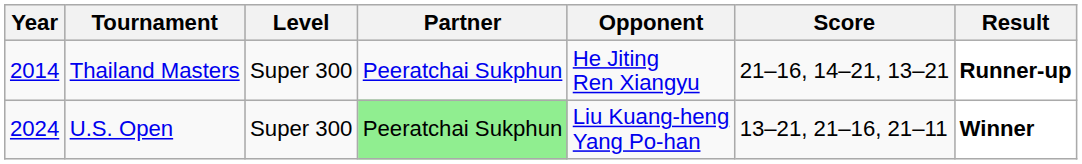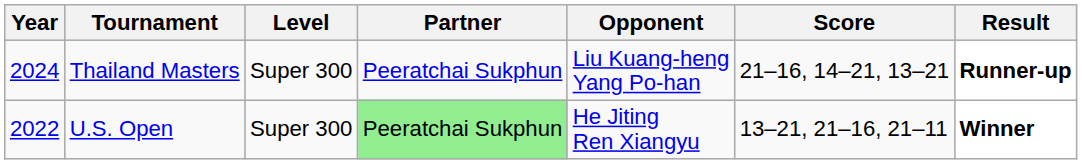 <table class="sortable wikitable" style="font-size: 90%;">
 <tr>
 <th>Year</th>
 <th>Tournament</th>
 <th>Level</th>
 <th>Partner</th>
 <th>Opponent</th>
 <th>Score</th>
 <th>Result</th>
 </tr>
 <tr>
-<td align="center"><a href='#'>2014</a></td>
+<td align="center"><a href='#'>2024</a></td>
 <td align="left"><a href='#'>Thailand Masters</a></td>
 <td align="left">Super 300</td>
 <td align="left"> <a href='#'>Peeratchai Sukphun</a></td>
-<td align="left"> <a href='#'>He Jiting</a><br> <a href='#'>Ren Xiangyu</a></td>
+<td align="left"> <a href='#'>Liu Kuang-heng</a><br> <a href='#'>Yang Po-han</a></td>
 <td align="left">21–16, 14–21, 13–21</td>
 <td style="text-align:left; background:white"> <strong>Runner-up</strong></td>
 </tr>
 <tr>
-<td align="center"><a href='#'>2024</a></td>
+<td align="center"><a href='#'>2022</a></td>
 <td align="left"><a href='#'>U.S. Open</a></td>
 <td align="left">Super 300</td>
 <td align="left" style="background: lightgreen;"> Peeratchai Sukphun</td>
-<td align="left"> <a href='#'>Liu Kuang-heng</a><br> <a href='#'>Yang Po-han</a></td>
+<td align="left"> <a href='#'>He Jiting</a><br> <a href='#'>Ren Xiangyu</a></td>
 <td align="left">13–21, 21–16, 21–11</td>
 <td style="text-align:left; background:white"> <strong>Winner</strong></td>
 </tr>
 </table>
